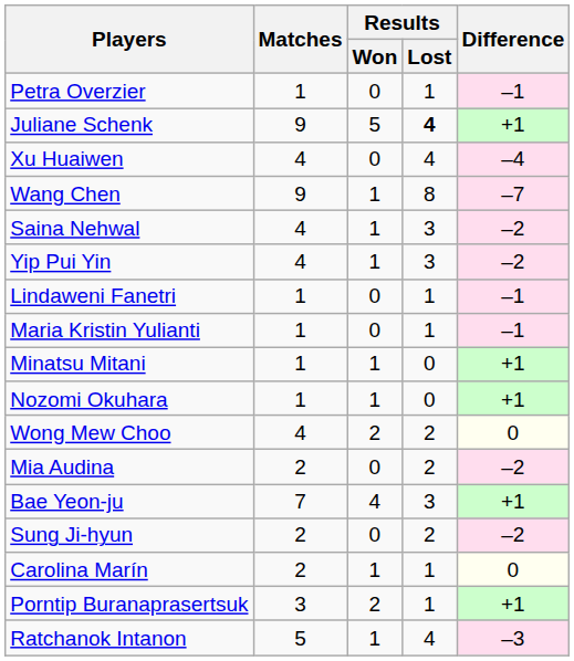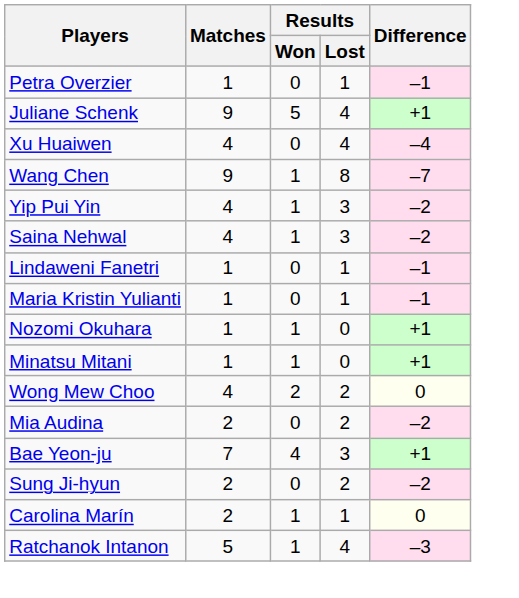 <table class=wikitable style="text-align:center; font-size:small">
 <tr>
 <th rowspan="2">Players</th>
 <th rowspan="2">Matches</th>
 <th colspan="2">Results</th>
 <th rowspan="2">Difference</th>
 </tr>
 <tr>
 <th>Won</th>
 <th>Lost</th>
 </tr>
 <tr>
 <td align="left"> <a href='#'>Petra Overzier</a></td>
 <td>1</td>
 <td>0</td>
 <td>1</td>
 <td bgcolor="#ffddee">–1</td>
 </tr>
 <tr>
 <td align="left"> <a href='#'>Juliane Schenk</a></td>
 <td>9</td>
 <td>5</td>
-<td><strong>4</strong></td>
+<td>4</td>
 <td bgcolor="#ccffcc">+1</td>
 </tr>
 <tr>
 <td align="left"> <a href='#'>Xu Huaiwen</a></td>
 <td>4</td>
 <td>0</td>
 <td>4</td>
 <td bgcolor="#ffddee">–4</td>
 </tr>
 <tr>
 <td align="left"> <a href='#'>Wang Chen</a></td>
 <td>9</td>
 <td>1</td>
 <td>8</td>
 <td bgcolor="#ffddee">–7</td>
 </tr>
 <tr>
-<td align="left"> <a href='#'>Saina Nehwal</a></td>
+<td align="left"> <a href='#'>Yip Pui Yin</a></td>
 <td>4</td>
 <td>1</td>
 <td>3</td>
 <td bgcolor="#ffddee">–2</td>
 </tr>
 <tr>
-<td align="left"> <a href='#'>Yip Pui Yin</a></td>
+<td align="left"> <a href='#'>Saina Nehwal</a></td>
 <td>4</td>
 <td>1</td>
 <td>3</td>
 <td bgcolor="#ffddee">–2</td>
 </tr>
 <tr>
 <td align="left"> <a href='#'>Lindaweni Fanetri</a></td>
 <td>1</td>
 <td>0</td>
 <td>1</td>
 <td bgcolor="#ffddee">–1</td>
 </tr>
 <tr>
 <td align="left"> <a href='#'>Maria Kristin Yulianti</a></td>
 <td>1</td>
 <td>0</td>
 <td>1</td>
 <td bgcolor="#ffddee">–1</td>
 </tr>
 <tr>
-<td align="left"> <a href='#'>Minatsu Mitani</a></td>
+<td align="left"> <a href='#'>Nozomi Okuhara</a></td>
 <td>1</td>
 <td>1</td>
 <td>0</td>
 <td bgcolor="#ccffcc">+1</td>
 </tr>
 <tr>
-<td align="left"> <a href='#'>Nozomi Okuhara</a></td>
+<td align="left"> <a href='#'>Minatsu Mitani</a></td>
 <td>1</td>
 <td>1</td>
 <td>0</td>
 <td bgcolor="#ccffcc">+1</td>
 </tr>
 <tr>
 <td align="left"> <a href='#'>Wong Mew Choo</a></td>
 <td>4</td>
 <td>2</td>
 <td>2</td>
 <td bgcolor="#fffff0">0</td>
 </tr>
 <tr>
 <td align="left"> <a href='#'>Mia Audina</a></td>
 <td>2</td>
 <td>0</td>
 <td>2</td>
 <td bgcolor="#ffddee">–2</td>
 </tr>
 <tr>
 <td align="left"> <a href='#'>Bae Yeon-ju</a></td>
 <td>7</td>
 <td>4</td>
 <td>3</td>
 <td bgcolor="#ccffcc">+1</td>
 </tr>
 <tr>
 <td align="left"> <a href='#'>Sung Ji-hyun</a></td>
 <td>2</td>
 <td>0</td>
 <td>2</td>
 <td bgcolor="#ffddee">–2</td>
 </tr>
 <tr>
 <td align="left"> <a href='#'>Carolina Marín</a></td>
 <td>2</td>
 <td>1</td>
 <td>1</td>
 <td bgcolor="#fffff0">0</td>
 </tr>
 <tr>
-<td align="left"> <a href='#'>Porntip Buranaprasertsuk</a></td>
-<td>3</td>
-<td>2</td>
-<td>1</td>
-<td bgcolor="#ccffcc">+1</td>
-</tr>
-<tr>
 <td align="left"> <a href='#'>Ratchanok Intanon</a></td>
 <td>5</td>
 <td>1</td>
 <td>4</td>
 <td bgcolor="#ffddee">–3</td>
 </tr>
 </table>
